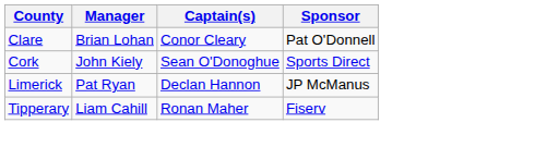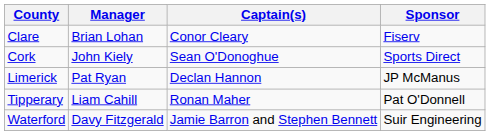 <table class="wikitable">
 <tr>
 <th><a href='#'>County</a></th>
 <th><a href='#'>Manager</a></th>
 <th><a href='#'>Captain(s)</a></th>
 <th><a href='#'>Sponsor</a></th>
 </tr>
 <tr>
 <td> <a href='#'>Clare</a></td>
 <td><a href='#'>Brian Lohan</a></td>
 <td><a href='#'>Conor Cleary</a></td>
-<td>Pat O'Donnell</td>
+<td><a href='#'>Fiserv</a></td>
 </tr>
 <tr>
 <td> <a href='#'>Cork</a></td>
 <td><a href='#'>John Kiely</a></td>
 <td><a href='#'>Sean O'Donoghue</a></td>
 <td><a href='#'>Sports Direct</a></td>
 </tr>
 <tr>
 <td> <a href='#'>Limerick</a></td>
 <td><a href='#'>Pat Ryan</a></td>
 <td><a href='#'>Declan Hannon</a></td>
 <td>JP McManus</td>
 </tr>
 <tr>
 <td> <a href='#'>Tipperary</a></td>
 <td><a href='#'>Liam Cahill</a></td>
 <td><a href='#'>Ronan Maher</a></td>
-<td><a href='#'>Fiserv</a></td>
+<td>Pat O'Donnell</td>
+</tr>
+<tr>
+<td> <a href='#'>Waterford</a></td>
+<td><a href='#'>Davy Fitzgerald</a></td>
+<td><a href='#'>Jamie Barron</a> and <a href='#'>Stephen Bennett</a></td>
+<td>Suir Engineering</td>
 </tr>
 </table>
